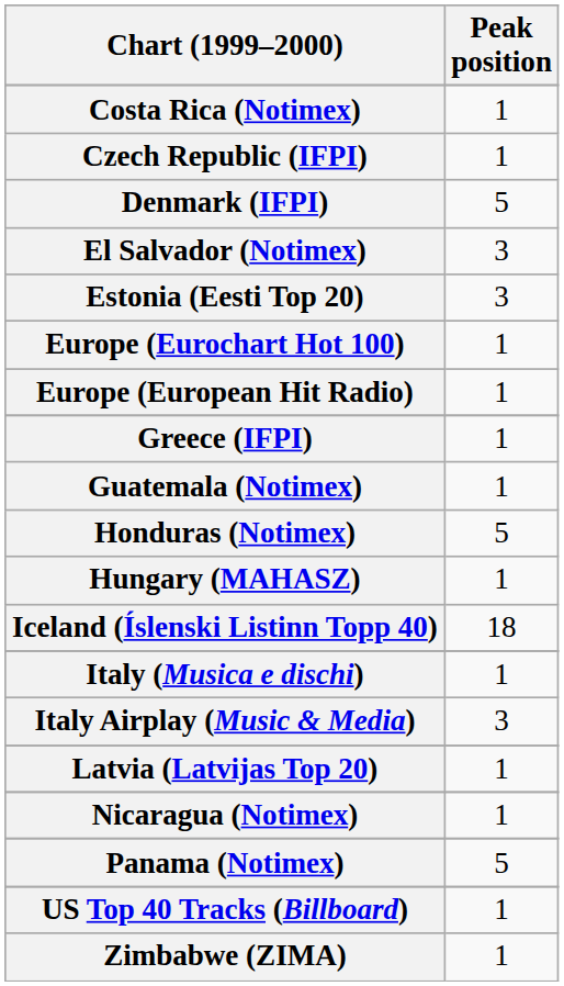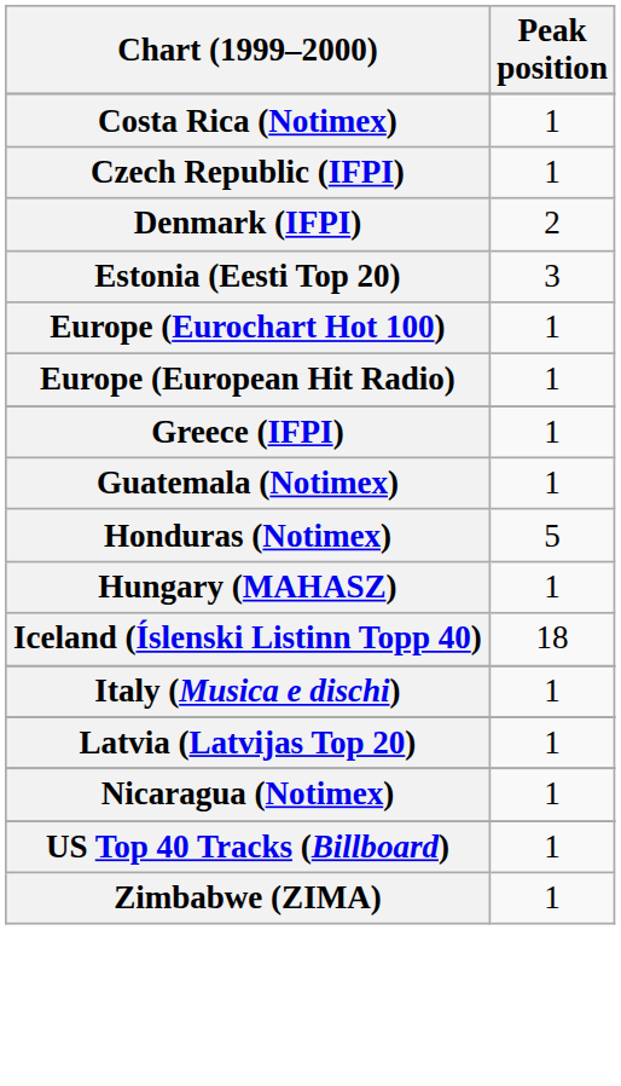 <table class="wikitable sortable plainrowheaders" style="text-align:center">
 <tr>
 <th scope="col">Chart (1999–2000)</th>
 <th scope="col">Peak<br>position</th>
 </tr>
 <tr>
 </tr>
 <tr>
 </tr>
 <tr>
 </tr>
 <tr>
 </tr>
 <tr>
 </tr>
 <tr>
 </tr>
 <tr>
 <th scope="row">Costa Rica (<a href='#'>Notimex</a>)</th>
 <td>1</td>
 </tr>
 <tr>
 <th scope="row">Czech Republic (<a href='#'>IFPI</a>)</th>
 <td>1</td>
 </tr>
 <tr>
 <th scope="row">Denmark (<a href='#'>IFPI</a>)</th>
-<td>5</td>
-</tr>
-<tr>
-<th scope="row">El Salvador (<a href='#'>Notimex</a>)</th>
-<td>3</td>
+<td>2</td>
 </tr>
 <tr>
 <th scope="row">Estonia (Eesti Top 20)</th>
 <td>3</td>
 </tr>
 <tr>
 <th scope="row">Europe (<a href='#'>Eurochart Hot 100</a>)</th>
 <td>1</td>
 </tr>
 <tr>
 <th scope="row">Europe (European Hit Radio)</th>
 <td>1</td>
 </tr>
 <tr>
 </tr>
 <tr>
 </tr>
 <tr>
 </tr>
 <tr>
 <th scope="row">Greece (<a href='#'>IFPI</a>)</th>
 <td>1</td>
 </tr>
 <tr>
 <th scope="row">Guatemala (<a href='#'>Notimex</a>)</th>
 <td>1</td>
 </tr>
 <tr>
 <th scope="row">Honduras (<a href='#'>Notimex</a>)</th>
 <td>5</td>
 </tr>
 <tr>
 <th scope="row">Hungary (<a href='#'>MAHASZ</a>)</th>
 <td>1</td>
 </tr>
 <tr>
 <th scope="row">Iceland (<a href='#'>Íslenski Listinn Topp 40</a>)</th>
 <td>18</td>
 </tr>
 <tr>
 </tr>
 <tr>
 <th scope="row">Italy (<em><a href='#'>Musica e dischi</a></em>)</th>
 <td>1</td>
 </tr>
 <tr>
-<th scope="row">Italy Airplay (<em><a href='#'>Music & Media</a></em>)</th>
-<td>3</td>
-</tr>
-<tr>
 </tr>
 <tr>
 <th scope="row">Latvia (<a href='#'>Latvijas Top 20</a>)</th>
 <td>1</td>
 </tr>
 <tr>
 </tr>
 <tr>
 </tr>
 <tr>
 </tr>
 <tr>
 <th scope="row">Nicaragua (<a href='#'>Notimex</a>)</th>
 <td>1</td>
 </tr>
 <tr>
-</tr>
-<tr>
-<th scope="row">Panama (<a href='#'>Notimex</a>)</th>
-<td>5</td>
 </tr>
 <tr>
 </tr>
 <tr>
 </tr>
 <tr>
 </tr>
 <tr>
 </tr>
 <tr>
 </tr>
 <tr>
 </tr>
 <tr>
 </tr>
 <tr>
 </tr>
 <tr>
 </tr>
 <tr>
 </tr>
 <tr>
 </tr>
 <tr>
 <th scope="row">US <a href='#'>Top 40 Tracks</a> (<em><a href='#'>Billboard</a></em>)</th>
 <td>1</td>
 </tr>
 <tr>
 <th scope="row">Zimbabwe (ZIMA)</th>
 <td>1</td>
 </tr>
 </table>
